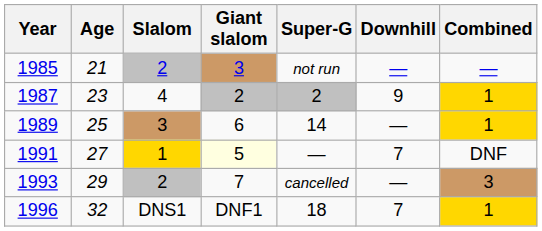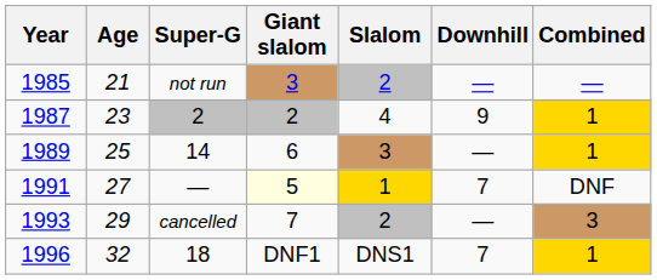 <table class=wikitable style="text-align:center">
 <tr>
 <th>  Year  </th>
 <th> Age </th>
+<th>Super-G</th>
+<th> Giant <br> slalom </th>
 <th> Slalom </th>
-<th> Giant <br> slalom </th>
-<th>Super-G</th>
 <th>Downhill</th>
 <th>Combined</th>
 </tr>
 <tr>
 <td><a href='#'>1985</a></td>
 <td><em>21</em></td>
+<td><small><em>not run</em></small></td>
+<td style="background:#c96;"><a href='#'>3</a></td>
 <td style="background:silver;"><a href='#'>2</a></td>
-<td style="background:#c96;"><a href='#'>3</a></td>
-<td><small><em>not run</em></small></td>
 <td><a href='#'>—</a></td>
 <td><a href='#'>—</a></td>
 </tr>
 <tr>
 <td><a href='#'>1987</a></td>
 <td><em>23</em></td>
-<td>4</td>
 <td style="background:silver;">2</td>
 <td style="background:silver;">2</td>
+<td>4</td>
 <td>9</td>
 <td style="background:gold;">1</td>
 </tr>
 <tr>
 <td><a href='#'>1989</a></td>
 <td><em>25</em></td>
+<td>14</td>
+<td>6</td>
 <td style="background:#c96;">3</td>
-<td>6</td>
-<td>14</td>
 <td>—</td>
 <td style="background:gold;">1</td>
 </tr>
 <tr>
 <td><a href='#'>1991</a></td>
 <td><em>27</em></td>
+<td>—</td>
+<td style="background: lightyellow;">5</td>
 <td style="background:gold;">1</td>
-<td style="background: lightyellow;">5</td>
-<td>—</td>
 <td>7</td>
 <td>DNF</td>
 </tr>
 <tr>
 <td><a href='#'>1993</a></td>
 <td><em>29</em></td>
+<td><small><em>cancelled</em></small></td>
+<td>7</td>
 <td style="background:silver;">2</td>
-<td>7</td>
-<td><small><em>cancelled</em></small></td>
 <td>—</td>
 <td style="background:#c96;">3</td>
 </tr>
 <tr>
 <td><a href='#'>1996</a></td>
 <td><em>32</em></td>
+<td>18</td>
+<td>DNF1</td>
 <td>DNS1</td>
-<td>DNF1</td>
-<td>18</td>
 <td>7</td>
 <td style="background:gold">1</td>
 </tr>
 </table>
